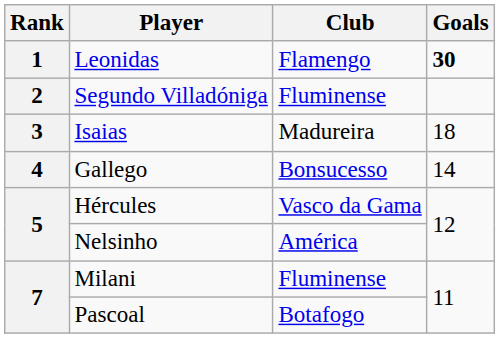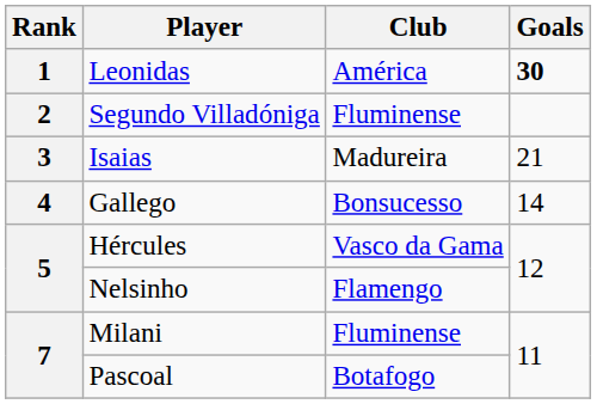 <table class="wikitable">
 <tr>
 <th>Rank</th>
 <th>Player</th>
 <th>Club</th>
 <th>Goals</th>
 </tr>
 <tr>
 <th>1</th>
 <td><a href='#'>Leonidas</a></td>
-<td><a href='#'>Flamengo</a></td>
+<td><a href='#'>América</a></td>
 <td><strong>30</strong></td>
 </tr>
 <tr>
 <th>2</th>
 <td><a href='#'>Segundo Villadóniga</a></td>
 <td><a href='#'>Fluminense</a></td>
 <td></td>
 </tr>
 <tr>
 <th>3</th>
 <td><a href='#'>Isaias</a></td>
 <td>Madureira</td>
-<td>18</td>
+<td>21</td>
 </tr>
 <tr>
 <th>4</th>
 <td>Gallego</td>
 <td><a href='#'>Bonsucesso</a></td>
 <td>14</td>
 </tr>
 <tr>
 <th rowspan="2">5</th>
 <td>Hércules</td>
 <td><a href='#'>Vasco da Gama</a></td>
 <td rowspan="2">12</td>
 </tr>
 <tr>
 <td>Nelsinho</td>
-<td><a href='#'>América</a></td>
+<td><a href='#'>Flamengo</a></td>
 </tr>
 <tr>
 <th rowspan="2">7</th>
 <td>Milani</td>
 <td><a href='#'>Fluminense</a></td>
 <td rowspan="2">11</td>
 </tr>
 <tr>
 <td>Pascoal</td>
 <td><a href='#'>Botafogo</a></td>
 </tr>
 </table>
